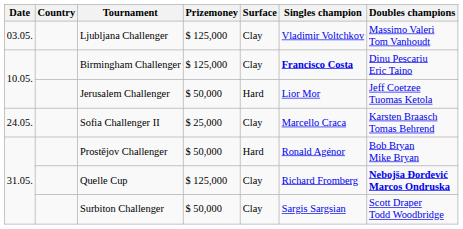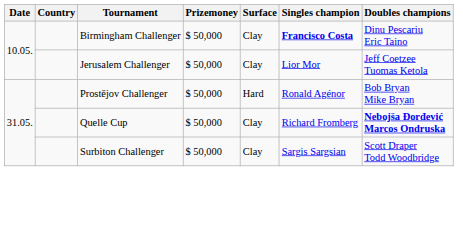 <table class="sortable wikitable" style=font-size:97%>
 <tr>
 <th>Date</th>
 <th>Country</th>
 <th>Tournament</th>
 <th>Prizemoney</th>
 <th>Surface</th>
 <th>Singles champion</th>
 <th>Doubles champions</th>
 </tr>
 <tr>
-<td>03.05.</td>
-<td></td>
-<td>Ljubljana Challenger</td>
-<td>$ 125,000</td>
-<td>Clay</td>
-<td> <a href='#'>Vladimir Voltchkov</a></td>
-<td> <a href='#'>Massimo Valeri</a><br> <a href='#'>Tom Vanhoudt</a></td>
-</tr>
-<tr>
 <td rowspan="2">10.05.</td>
 <td></td>
 <td>Birmingham Challenger</td>
-<td>$ 125,000</td>
+<td>$ 50,000</td>
 <td>Clay</td>
 <td><strong> <a href='#'>Francisco Costa</a></strong></td>
 <td> <a href='#'>Dinu Pescariu</a> <br>  <a href='#'>Eric Taino</a></td>
 </tr>
 <tr>
 <td></td>
 <td>Jerusalem Challenger</td>
 <td>$ 50,000</td>
-<td>Hard</td>
+<td>Clay</td>
 <td> <a href='#'>Lior Mor</a></td>
 <td> <a href='#'>Jeff Coetzee</a><br> <a href='#'>Tuomas Ketola</a></td>
-</tr>
-<tr>
-<td>24.05.</td>
-<td></td>
-<td>Sofia Challenger II</td>
-<td>$ 25,000</td>
-<td>Clay</td>
-<td> <a href='#'>Marcello Craca</a></td>
-<td> <a href='#'>Karsten Braasch</a><br> <a href='#'>Tomas Behrend</a></td>
 </tr>
 <tr>
 <td rowspan="3">31.05.</td>
 <td></td>
 <td>Prostějov Challenger</td>
 <td>$ 50,000</td>
 <td>Hard</td>
 <td> <a href='#'>Ronald Agénor</a></td>
 <td> <a href='#'>Bob Bryan</a><br> <a href='#'>Mike Bryan</a></td>
 </tr>
 <tr>
 <td></td>
 <td>Quelle Cup</td>
-<td>$ 125,000</td>
+<td>$ 50,000</td>
 <td>Clay</td>
 <td> <a href='#'>Richard Fromberg</a></td>
 <td><strong> <a href='#'>Nebojša Đorđević</a><br> <a href='#'>Marcos Ondruska</a></strong></td>
 </tr>
 <tr>
 <td></td>
 <td>Surbiton Challenger</td>
 <td>$ 50,000</td>
 <td>Clay</td>
 <td> <a href='#'>Sargis Sargsian</a></td>
 <td> <a href='#'>Scott Draper</a> <br>  <a href='#'>Todd Woodbridge</a></td>
 </tr>
 </table>
